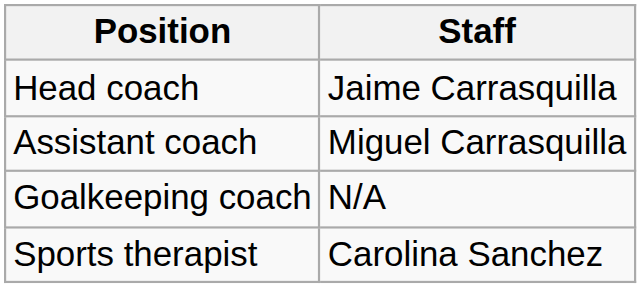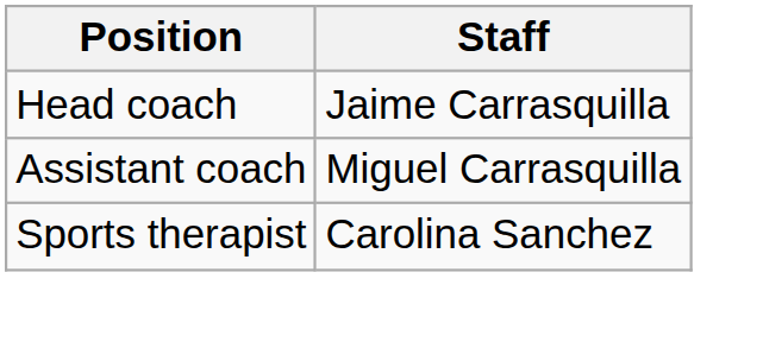 <table class=wikitable>
 <tr>
 <th>Position</th>
 <th>Staff</th>
 </tr>
 <tr>
 <td>Head coach</td>
 <td> Jaime Carrasquilla</td>
 </tr>
 <tr>
 <td>Assistant coach</td>
 <td> Miguel Carrasquilla</td>
 </tr>
 <tr>
-<td>Goalkeeping coach</td>
-<td> N/A</td>
-</tr>
-<tr>
 <td>Sports therapist</td>
 <td> Carolina Sanchez</td>
 </tr>
 </table>
